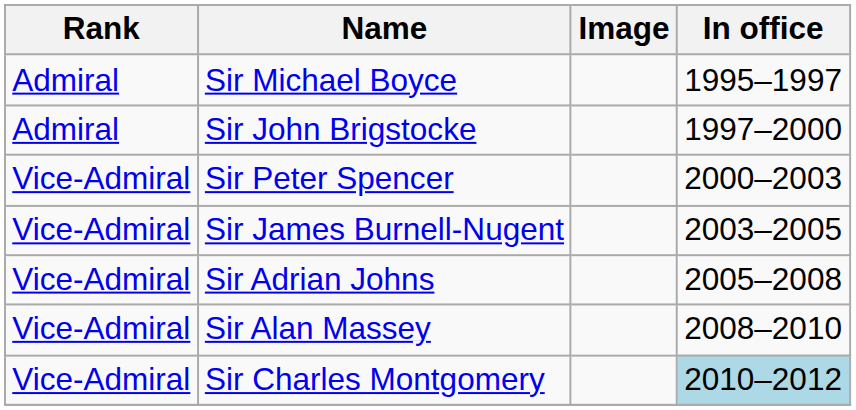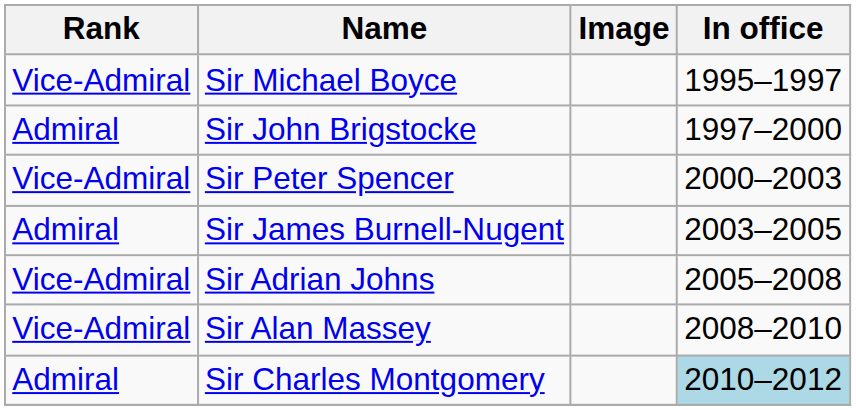 <table class="wikitable">
 <tr>
 <th>Rank</th>
 <th>Name</th>
 <th>Image</th>
 <th>In office</th>
 </tr>
 <tr>
-<td><a href='#'>Admiral</a></td>
+<td><a href='#'>Vice-Admiral</a></td>
 <td><a href='#'>Sir Michael Boyce</a></td>
 <td></td>
 <td>1995–1997</td>
 </tr>
 <tr>
 <td><a href='#'>Admiral</a></td>
 <td><a href='#'>Sir John Brigstocke</a></td>
 <td></td>
 <td>1997–2000</td>
 </tr>
 <tr>
 <td><a href='#'>Vice-Admiral</a></td>
 <td><a href='#'>Sir Peter Spencer</a></td>
 <td></td>
 <td>2000–2003</td>
 </tr>
 <tr>
-<td><a href='#'>Vice-Admiral</a></td>
+<td><a href='#'>Admiral</a></td>
 <td><a href='#'>Sir James Burnell-Nugent</a></td>
 <td></td>
 <td>2003–2005</td>
 </tr>
 <tr>
 <td><a href='#'>Vice-Admiral</a></td>
 <td><a href='#'>Sir Adrian Johns</a></td>
 <td></td>
 <td>2005–2008</td>
 </tr>
 <tr>
 <td><a href='#'>Vice-Admiral</a></td>
 <td><a href='#'>Sir Alan Massey</a></td>
 <td></td>
 <td>2008–2010</td>
 </tr>
 <tr>
-<td><a href='#'>Vice-Admiral</a></td>
+<td><a href='#'>Admiral</a></td>
 <td><a href='#'>Sir Charles Montgomery</a></td>
 <td></td>
 <td style="background: lightblue;">2010–2012</td>
 </tr>
 <tr>
 </tr>
 </table>
